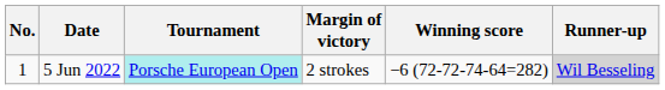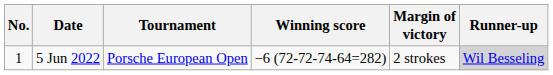 <table class="wikitable" style="font-size:95%;">
 <tr>
 <th>No.</th>
 <th>Date</th>
 <th>Tournament</th>
+<th>Winning score</th>
 <th>Margin of<br>victory</th>
-<th>Winning score</th>
 <th>Runner-up</th>
 </tr>
 <tr>
 <td align=center>1</td>
 <td align=right>5 Jun <a href='#'>2022</a></td>
-<td style="background: paleturquoise;"><a href='#'>Porsche European Open</a></td>
+<td><a href='#'>Porsche European Open</a></td>
+<td>−6 (72-72-74-64=282)</td>
 <td>2 strokes</td>
-<td>−6 (72-72-74-64=282)</td>
 <td style="background: lightgrey;"> <a href='#'>Wil Besseling</a></td>
 </tr>
 </table>
